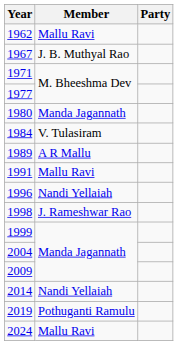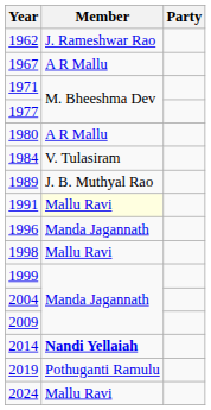 <table class="wikitable sortable">
 <tr>
 <th>Year</th>
 <th>Member</th>
 <th colspan="2">Party</th>
 </tr>
 <tr>
 <td><a href='#'>1962</a></td>
-<td><a href='#'>Mallu Ravi</a></td>
+<td><a href='#'>J. Rameshwar Rao</a></td>
 <td></td>
 </tr>
 <tr>
 <td><a href='#'>1967</a></td>
-<td>J. B. Muthyal Rao</td>
+<td><a href='#'>A R Mallu</a></td>
 </tr>
 <tr>
 <td><a href='#'>1971</a></td>
 <td rowspan="2">M. Bheeshma Dev</td>
 <td></td>
 </tr>
 <tr>
 <td><a href='#'>1977</a></td>
 <td></td>
 </tr>
 <tr>
 <td><a href='#'>1980</a></td>
-<td><a href='#'>Manda Jagannath</a></td>
+<td><a href='#'>A R Mallu</a></td>
 <td></td>
 </tr>
 <tr>
 <td><a href='#'>1984</a></td>
 <td>V. Tulasiram</td>
 <td></td>
 </tr>
 <tr>
 <td><a href='#'>1989</a></td>
-<td><a href='#'>A R Mallu</a></td>
+<td>J. B. Muthyal Rao</td>
 <td></td>
 </tr>
 <tr>
 <td><a href='#'>1991</a></td>
-<td><a href='#'>Mallu Ravi</a></td>
+<td style="background: lightyellow;"><a href='#'>Mallu Ravi</a></td>
 </tr>
 <tr>
 <td><a href='#'>1996</a></td>
-<td><a href='#'>Nandi Yellaiah</a></td>
+<td><a href='#'>Manda Jagannath</a></td>
 <td></td>
 </tr>
 <tr>
 <td><a href='#'>1998</a></td>
-<td><a href='#'>J. Rameshwar Rao</a></td>
+<td><a href='#'>Mallu Ravi</a></td>
 <td></td>
 </tr>
 <tr>
 <td><a href='#'>1999</a></td>
 <td rowspan="3"><a href='#'>Manda Jagannath</a></td>
 <td></td>
 </tr>
 <tr>
 <td><a href='#'>2004</a></td>
 </tr>
 <tr>
 <td><a href='#'>2009</a></td>
 <td></td>
 </tr>
 <tr>
 <td><a href='#'>2014</a></td>
-<td><a href='#'>Nandi Yellaiah</a></td>
+<td><strong><a href='#'>Nandi Yellaiah</a></strong></td>
 </tr>
 <tr>
 <td><a href='#'>2019</a></td>
 <td><a href='#'>Pothuganti Ramulu</a></td>
 <td></td>
 </tr>
 <tr>
 <td><a href='#'>2024</a></td>
 <td><a href='#'>Mallu Ravi</a></td>
 <td></td>
 </tr>
 </table>
